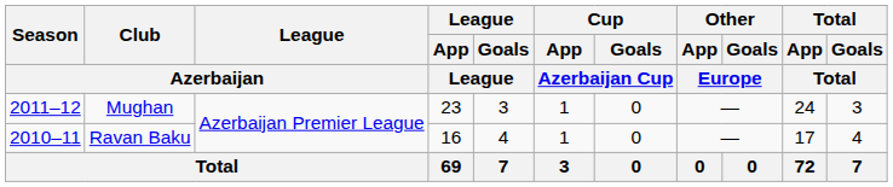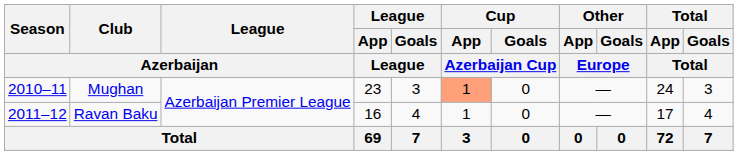 <table class="wikitable">
 <tr>
 <th rowspan=2>Season</th>
 <th ! rowspan=2>Club</th>
 <th ! rowspan=2>League</th>
 <th ! colspan=2>League</th>
 <th ! colspan=2>Cup</th>
 <th ! colspan=2>Other</th>
 <th colspan=3>Total</th>
 </tr>
 <tr>
 <th>App</th>
 <th>Goals</th>
 <th>App</th>
 <th>Goals</th>
 <th>App</th>
 <th>Goals</th>
 <th>App</th>
 <th>Goals</th>
 </tr>
 <tr>
 <th colspan=3>Azerbaijan</th>
 <th ! colspan=2>League</th>
 <th ! colspan=2><a href='#'>Azerbaijan Cup</a></th>
 <th ! colspan=2><a href='#'>Europe</a></th>
 <th colspan=3>Total</th>
 </tr>
 <tr align=center>
-<td><a href='#'>2011–12</a></td>
+<td><a href='#'>2010–11</a></td>
 <td><a href='#'>Mughan</a></td>
 <td rowspan="2"><a href='#'>Azerbaijan Premier League</a></td>
 <td>23</td>
 <td>3</td>
-<td>1</td>
+<td style="background: lightsalmon;">1</td>
 <td>0</td>
 <td colspan="2">—</td>
 <td>24</td>
 <td>3</td>
 </tr>
 <tr align=center>
-<td><a href='#'>2010–11</a></td>
+<td><a href='#'>2011–12</a></td>
 <td><a href='#'>Ravan Baku</a></td>
 <td>16</td>
 <td>4</td>
 <td>1</td>
 <td>0</td>
 <td colspan="2">—</td>
 <td>17</td>
 <td>4</td>
 </tr>
 <tr align=center>
 <th colspan="3">Total</th>
 <th>69</th>
 <th>7</th>
 <th>3</th>
 <th>0</th>
 <th>0</th>
 <th>0</th>
 <th>72</th>
 <th>7</th>
 </tr>
 </table>
